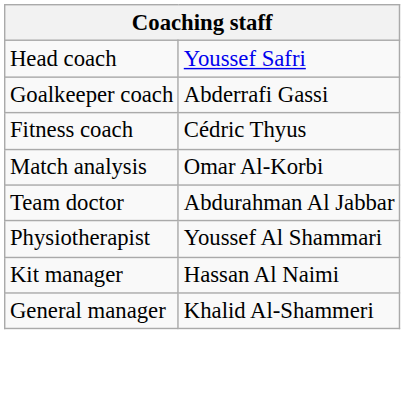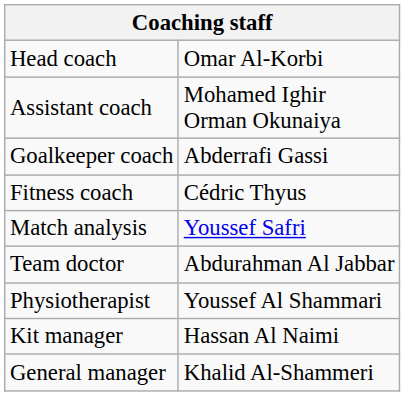 <table class="wikitable" style="text-align: center">
 <tr>
 <th colspan="2">Coaching staff</th>
 </tr>
 <tr>
 <td align=left>Head coach</td>
-<td align=left> <a href='#'>Youssef Safri</a></td>
+<td align="left"> Omar Al-Korbi</td>
+</tr>
+<tr>
+<td align="left">Assistant coach</td>
+<td align="left"> Mohamed Ighir <br>  Orman Okunaiya</td>
 </tr>
 <tr>
 <td align="left">Goalkeeper coach</td>
 <td align="left"> Abderrafi Gassi</td>
 </tr>
 <tr>
 <td align="left">Fitness coach</td>
 <td align="left"> Cédric Thyus</td>
 </tr>
 <tr>
 <td align="left">Match analysis</td>
-<td align="left"> Omar Al-Korbi</td>
+<td align=left> <a href='#'>Youssef Safri</a></td>
 </tr>
 <tr>
 <td align="left">Team doctor</td>
 <td align="left"> Abdurahman Al Jabbar</td>
 </tr>
 <tr>
 <td align="left">Physiotherapist</td>
 <td align="left"> Youssef Al Shammari</td>
 </tr>
 <tr>
 <td align="left">Kit manager</td>
 <td align="left"> Hassan Al Naimi</td>
 </tr>
 <tr>
 <td align="left">General manager</td>
 <td align="left"> Khalid Al-Shammeri</td>
 </tr>
 </table>
